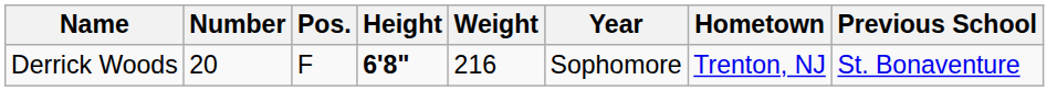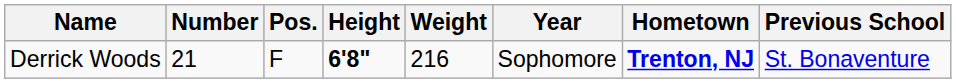 <table class="wikitable sortable" border="1">
 <tr>
 <th>Name</th>
 <th>Number</th>
 <th>Pos.</th>
 <th>Height</th>
 <th>Weight</th>
 <th>Year</th>
 <th>Hometown</th>
 <th class="unsortable">Previous School</th>
 </tr>
 <tr>
 <td>Derrick Woods</td>
-<td>20</td>
+<td>21</td>
 <td>F</td>
 <td><strong>6'8"</strong></td>
 <td>216</td>
 <td>Sophomore</td>
-<td><a href='#'>Trenton, NJ</a></td>
+<td><strong><a href='#'>Trenton, NJ</a></strong></td>
 <td><a href='#'>St. Bonaventure</a></td>
 </tr>
 </table>
